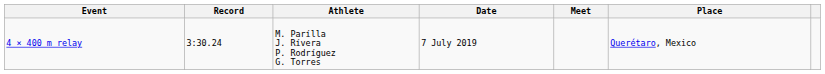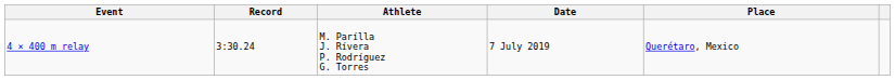 <table class="wikitable" style="font-size: 95%; width: 95%;">
 <tr>
 <th>Event</th>
 <th>Record</th>
 <th>Athlete</th>
 <th>Date</th>
-<th>Meet</th>
 <th>Place</th>
 <th></th>
 </tr>
 <tr>
 <td><a href='#'>4 × 400 m relay</a></td>
 <td>3:30.24</td>
 <td><br>M. Parílla<br>J. Rívera<br>P. Rodríguez<br>G. Torres</td>
 <td>7 July 2019</td>
-<td></td>
 <td><a href='#'>Querétaro</a>, Mexico</td>
 <td></td>
 </tr>
 </table>
